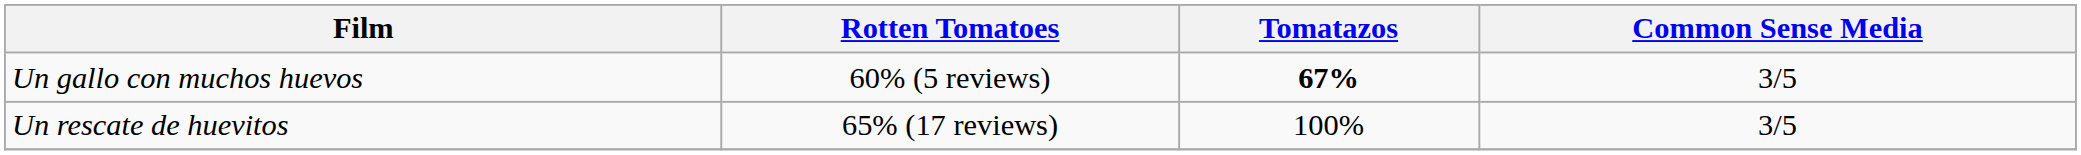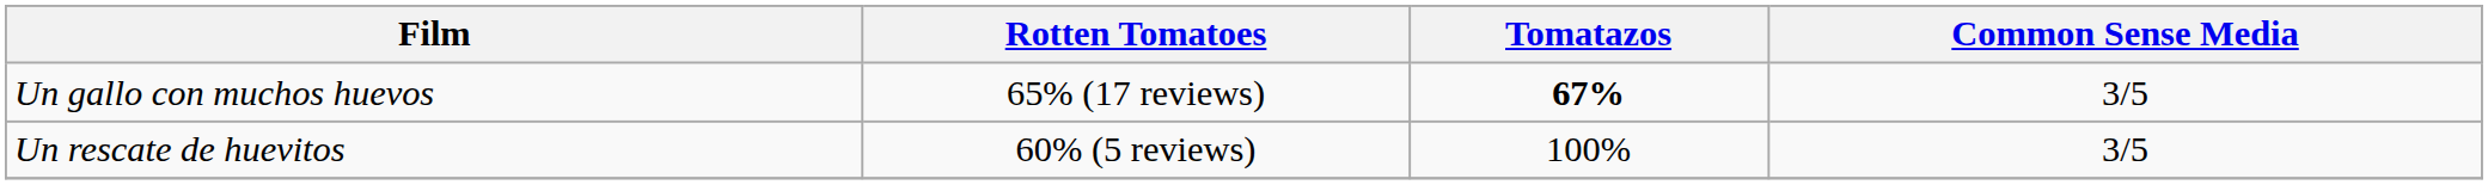 <table class="wikitable sortable"  style="width:55%; text-align:center;">
 <tr>
 <th>Film</th>
 <th><a href='#'>Rotten Tomatoes</a></th>
 <th><a href='#'>Tomatazos</a></th>
 <th><a href='#'>Common Sense Media</a></th>
 </tr>
 <tr>
 <td style="text-align: left;"><em>Un gallo con muchos huevos</em></td>
-<td>60% (5 reviews)</td>
+<td>65% (17 reviews)</td>
 <td><strong>67%</strong></td>
 <td>3/5</td>
 </tr>
 <tr>
 <td style="text-align: left;"><em>Un rescate de huevitos</em></td>
-<td>65% (17 reviews)</td>
+<td>60% (5 reviews)</td>
 <td>100%</td>
 <td>3/5</td>
 </tr>
 <tr>
 </tr>
 </table>
